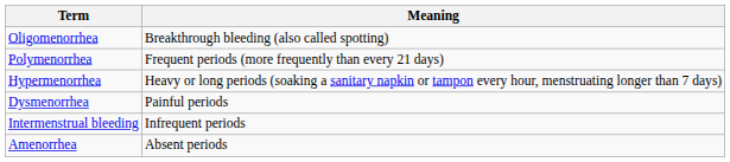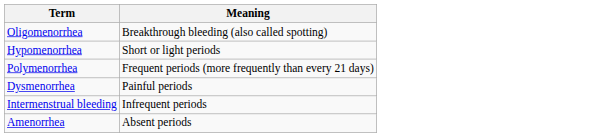 <table class="wikitable">
 <tr>
 <th>Term</th>
 <th>Meaning</th>
 </tr>
 <tr>
 <td><a href='#'>Oligomenorrhea</a></td>
 <td>Breakthrough bleeding (also called spotting)</td>
 </tr>
 <tr>
+<td><a href='#'>Hypomenorrhea</a></td>
+<td>Short or light periods</td>
+</tr>
+<tr>
 <td><a href='#'>Polymenorrhea</a></td>
 <td>Frequent periods (more frequently than every 21 days)</td>
-</tr>
-<tr>
-<td><a href='#'>Hypermenorrhea</a></td>
-<td>Heavy or long periods (soaking a <a href='#'>sanitary napkin</a> or <a href='#'>tampon</a> every hour, menstruating longer than 7 days)</td>
 </tr>
 <tr>
 <td><a href='#'>Dysmenorrhea</a></td>
 <td>Painful periods</td>
 </tr>
 <tr>
 <td><a href='#'>Intermenstrual bleeding</a></td>
 <td>Infrequent periods</td>
 </tr>
 <tr>
 <td><a href='#'>Amenorrhea</a></td>
 <td>Absent periods</td>
 </tr>
 </table>
